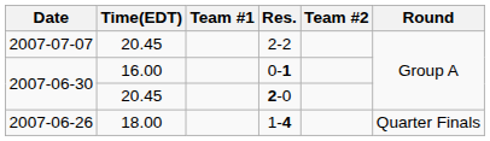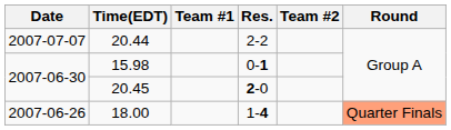 <table class="wikitable" style="text-align: center;">
 <tr>
 <th>Date</th>
 <th>Time(EDT)</th>
 <th>Team #1</th>
 <th>Res.</th>
 <th>Team #2</th>
 <th>Round</th>
 </tr>
 <tr>
 <td>2007-07-07</td>
-<td>20.45</td>
+<td>20.44</td>
 <td></td>
 <td style="text-align:center;">2-2</td>
 <td></td>
 <td rowspan="3">Group A</td>
 </tr>
 <tr>
 <td rowspan="2">2007-06-30</td>
-<td>16.00</td>
+<td>15.98</td>
 <td></td>
 <td style="text-align:center;">0-<strong>1</strong></td>
 <td><strong></strong></td>
 </tr>
 <tr>
 <td>20.45</td>
 <td><strong></strong></td>
 <td style="text-align:center;"><strong>2</strong>-0</td>
 <td></td>
 </tr>
 <tr>
 <td>2007-06-26</td>
 <td>18.00</td>
 <td></td>
 <td style="text-align:center;">1-<strong>4</strong></td>
 <td><strong></strong></td>
-<td>Quarter Finals</td>
+<td style="background: lightsalmon;">Quarter Finals</td>
 </tr>
 </table>
